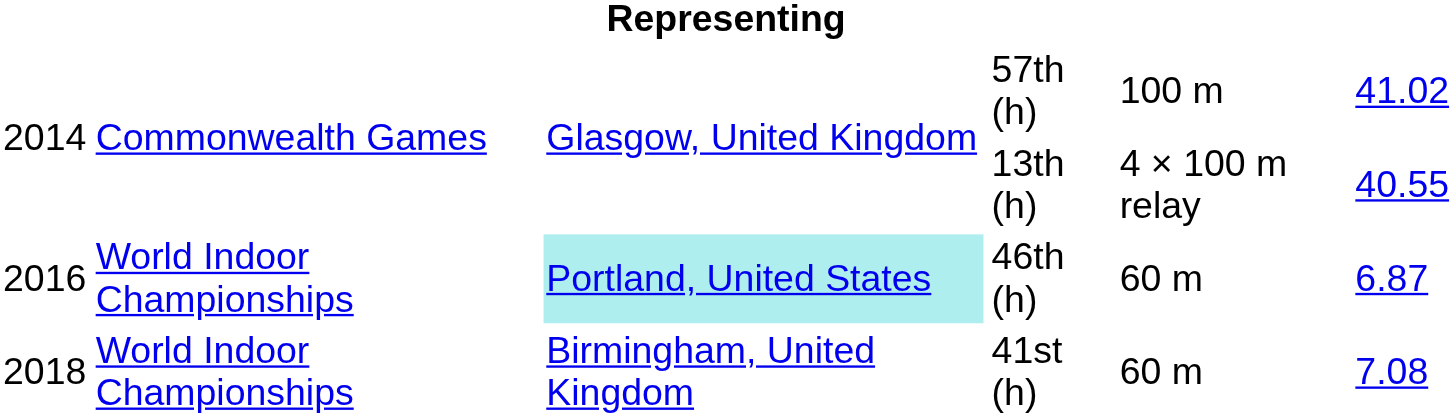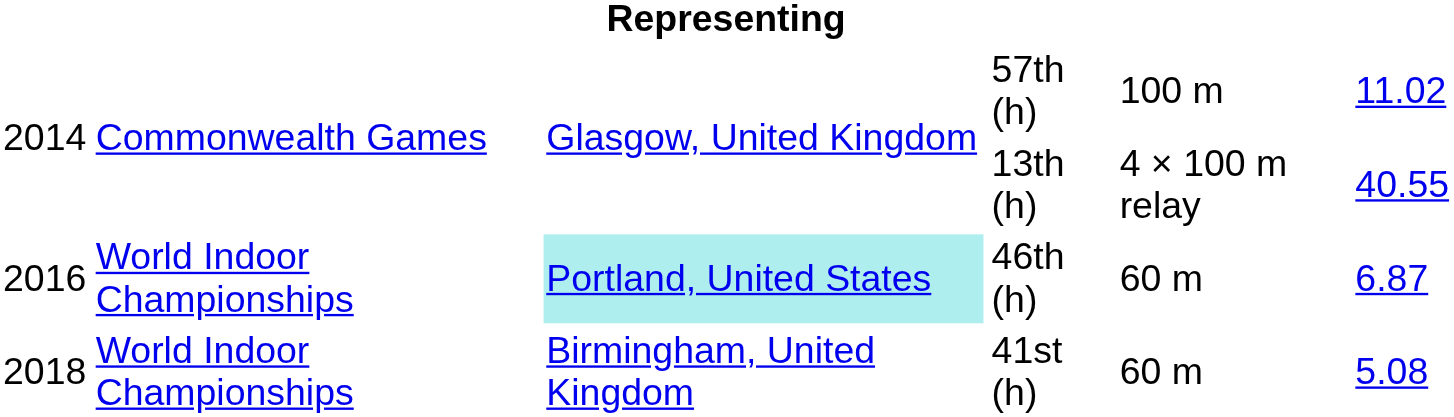 <table>
 <tr>
 <th colspan="6">Representing </th>
 </tr>
 <tr>
 <td rowspan=2>2014</td>
 <td rowspan=2><a href='#'>Commonwealth Games</a></td>
 <td rowspan=2><a href='#'>Glasgow, United Kingdom</a></td>
 <td>57th (h)</td>
 <td>100 m</td>
-<td><a href='#'>41.02</a></td>
+<td><a href='#'>11.02</a></td>
 </tr>
 <tr>
 <td>13th (h)</td>
 <td>4 × 100 m relay</td>
 <td><a href='#'>40.55</a></td>
 </tr>
 <tr>
 <td>2016</td>
 <td><a href='#'>World Indoor Championships</a></td>
 <td style="background: paleturquoise;"><a href='#'>Portland, United States</a></td>
 <td>46th (h)</td>
 <td>60 m</td>
 <td><a href='#'>6.87</a></td>
 </tr>
 <tr>
 <td>2018</td>
 <td><a href='#'>World Indoor Championships</a></td>
 <td><a href='#'>Birmingham, United Kingdom</a></td>
 <td>41st (h)</td>
 <td>60 m</td>
-<td><a href='#'>7.08</a></td>
+<td><a href='#'>5.08</a></td>
 </tr>
 </table>
